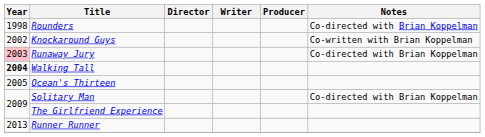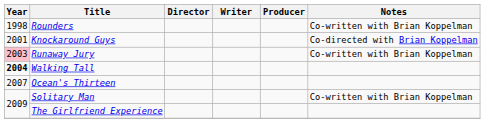 <table class="wikitable">
 <tr>
 <th>Year</th>
 <th>Title</th>
 <th width=65>Director</th>
 <th width=65>Writer</th>
 <th width=65>Producer</th>
 <th>Notes</th>
 </tr>
 <tr>
 <td>1998</td>
 <td><em><a href='#'>Rounders</a></em></td>
 <td></td>
 <td></td>
 <td></td>
-<td>Co-directed with <a href='#'>Brian Koppelman</a></td>
+<td>Co-written with Brian Koppelman</td>
 </tr>
 <tr>
-<td>2002</td>
+<td>2001</td>
 <td><em><a href='#'>Knockaround Guys</a></em></td>
 <td></td>
 <td></td>
 <td></td>
-<td>Co-written with Brian Koppelman</td>
+<td>Co-directed with <a href='#'>Brian Koppelman</a></td>
 </tr>
 <tr>
 <td style="background: pink;">2003</td>
 <td><em><a href='#'>Runaway Jury</a></em></td>
 <td></td>
 <td></td>
 <td></td>
-<td>Co-directed with Brian Koppelman</td>
+<td>Co-written with Brian Koppelman</td>
 </tr>
 <tr>
 <td><strong>2004</strong></td>
 <td><em><a href='#'>Walking Tall</a></em></td>
 <td></td>
 <td></td>
 <td></td>
 <td></td>
 </tr>
 <tr>
-<td>2005</td>
+<td>2007</td>
 <td><em><a href='#'>Ocean's Thirteen</a></em></td>
 <td></td>
 <td></td>
 <td></td>
 <td></td>
 </tr>
 <tr>
 <td rowspan=2>2009</td>
 <td><em><a href='#'>Solitary Man</a></em></td>
 <td></td>
 <td></td>
 <td></td>
-<td>Co-directed with Brian Koppelman</td>
+<td>Co-written with Brian Koppelman</td>
 </tr>
 <tr>
 <td><em><a href='#'>The Girlfriend Experience</a></em></td>
 <td></td>
 <td></td>
 <td></td>
 <td></td>
 </tr>
 <tr>
-<td>2013</td>
-<td><em><a href='#'>Runner Runner</a></em></td>
-<td></td>
-<td></td>
-<td></td>
-<td></td>
-</tr>
-<tr>
 </tr>
 </table>
